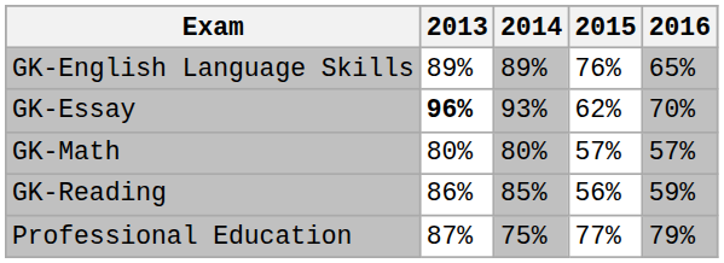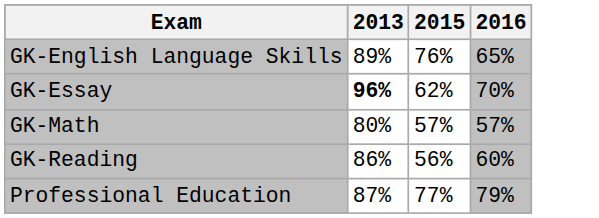 <table class="wikitable" style="background: silver">
 <tr>
 <th>Exam</th>
 <th>2013</th>
-<th>2014</th>
 <th>2015</th>
 <th>2016</th>
 </tr>
 <tr>
 <td>GK-English Language Skills</td>
 <td style="background: white">89%</td>
-<td>89%</td>
 <td style="background: white">76%</td>
 <td>65%</td>
 </tr>
 <tr>
 <td>GK-Essay</td>
 <td style="background: white"><strong>96%</strong></td>
-<td>93%</td>
 <td style="background: white">62%</td>
 <td>70%</td>
 </tr>
 <tr>
 <td>GK-Math</td>
 <td style="background: white">80%</td>
-<td>80%</td>
 <td style="background: white">57%</td>
 <td>57%</td>
 </tr>
 <tr>
 <td>GK-Reading</td>
 <td style="background: white">86%</td>
-<td>85%</td>
 <td style="background: white">56%</td>
-<td>59%</td>
+<td>60%</td>
 </tr>
 <tr>
 <td>Professional Education</td>
 <td style="background: white">87%</td>
-<td>75%</td>
 <td style="background: white">77%</td>
 <td>79%</td>
 </tr>
 </table>
